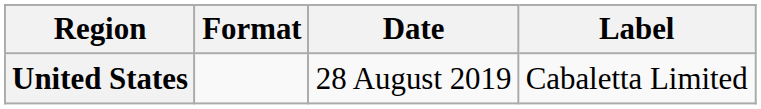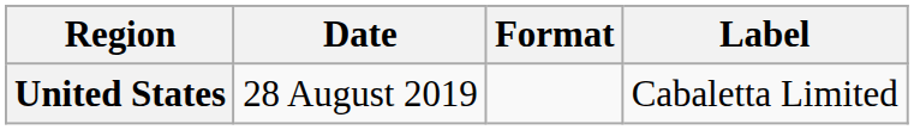 <table class="wikitable plainrowheaders" style="text-align:center;">
 <tr>
 <th>Region</th>
+<th>Date</th>
 <th>Format</th>
-<th>Date</th>
 <th>Label</th>
 </tr>
 <tr>
 <th scope="row">United States</th>
+<td>28 August 2019</td>
 <td></td>
-<td>28 August 2019</td>
 <td>Cabaletta Limited</td>
 </tr>
 </table>
